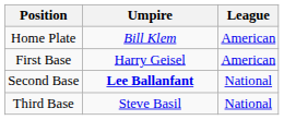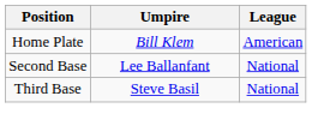 <table class="wikitable" style="font-size: 100%; text-align:center;">
 <tr>
 <th>Position</th>
 <th width="150">Umpire</th>
 <th>League</th>
 </tr>
 <tr>
 <td>Home Plate</td>
 <td><em><a href='#'>Bill Klem</a></em></td>
 <td><a href='#'>American</a></td>
 </tr>
 <tr>
-<td>First Base</td>
-<td><a href='#'>Harry Geisel</a></td>
-<td><a href='#'>American</a></td>
-</tr>
-<tr>
 <td>Second Base</td>
-<td><strong><a href='#'>Lee Ballanfant</a></strong></td>
+<td><a href='#'>Lee Ballanfant</a></td>
 <td><a href='#'>National</a></td>
 </tr>
 <tr>
 <td>Third Base</td>
 <td><a href='#'>Steve Basil</a></td>
 <td><a href='#'>National</a></td>
 </tr>
 </table>
